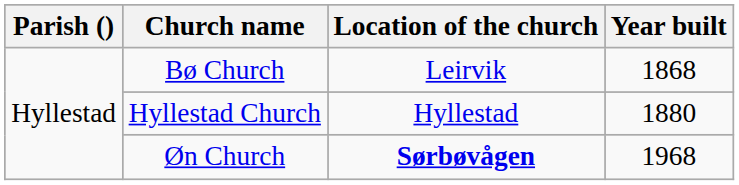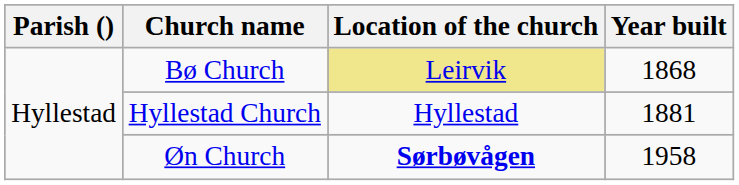 <table class="wikitable" style="text-align:center">
 <tr>
 <th>Parish ()</th>
 <th>Church name</th>
 <th>Location of the church</th>
 <th>Year built</th>
 </tr>
 <tr>
 <td rowspan="3">Hyllestad</td>
 <td><a href='#'>Bø Church</a></td>
-<td><a href='#'>Leirvik</a></td>
+<td style="background: khaki;"><a href='#'>Leirvik</a></td>
 <td>1868</td>
 </tr>
 <tr>
 <td><a href='#'>Hyllestad Church</a></td>
 <td><a href='#'>Hyllestad</a></td>
-<td>1880</td>
+<td>1881</td>
 </tr>
 <tr>
 <td><a href='#'>Øn Church</a></td>
 <td><strong><a href='#'>Sørbøvågen</a></strong></td>
-<td>1968</td>
+<td>1958</td>
 </tr>
 </table>
